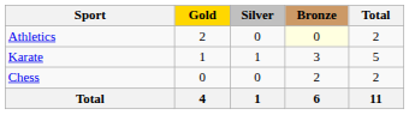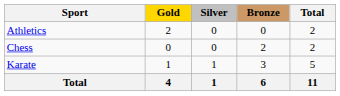 <table class="wikitable sortable" style="text-align:center;">
 <tr>
 <th width=200>Sport</th>
 <td bgcolor=gold width=60><strong>Gold</strong></td>
 <td bgcolor=silver width=60><strong>Silver</strong></td>
 <td bgcolor=#cc9966 width=70><strong>Bronze</strong></td>
 <th width=60>Total</th>
 </tr>
 <tr>
 <td align=left> <a href='#'>Athletics</a></td>
 <td>2</td>
 <td>0</td>
-<td style="background: lightyellow;">0</td>
+<td>0</td>
+<td>2</td>
+</tr>
+<tr>
+<td align=left> <a href='#'>Chess</a></td>
+<td>0</td>
+<td>0</td>
+<td>2</td>
 <td>2</td>
 </tr>
 <tr>
 <td align=left> <a href='#'>Karate</a></td>
 <td>1</td>
 <td>1</td>
 <td>3</td>
 <td>5</td>
 </tr>
 <tr>
-<td align=left> <a href='#'>Chess</a></td>
-<td>0</td>
-<td>0</td>
-<td>2</td>
-<td>2</td>
-</tr>
-<tr>
 <th>Total</th>
 <th>4</th>
 <th>1</th>
 <th>6</th>
 <th>11</th>
 </tr>
 </table>
